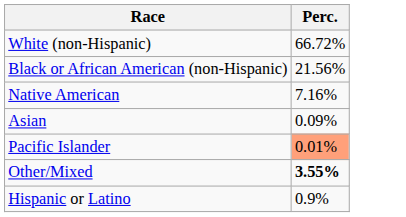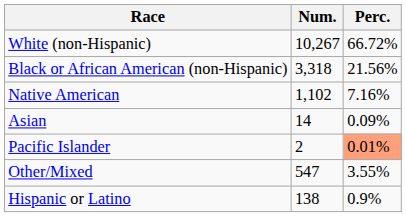 <table class="wikitable">
 <tr>
 <th>Race</th>
+<th>Num.</th>
 <th>Perc.</th>
 </tr>
 <tr>
 <td><a href='#'>White</a> (non-Hispanic)</td>
+<td>10,267</td>
 <td>66.72%</td>
 </tr>
 <tr>
 <td><a href='#'>Black or African American</a> (non-Hispanic)</td>
+<td>3,318</td>
 <td>21.56%</td>
 </tr>
 <tr>
 <td><a href='#'>Native American</a></td>
+<td>1,102</td>
 <td>7.16%</td>
 </tr>
 <tr>
 <td><a href='#'>Asian</a></td>
+<td>14</td>
 <td>0.09%</td>
 </tr>
 <tr>
 <td><a href='#'>Pacific Islander</a></td>
+<td>2</td>
 <td style="background: lightsalmon;">0.01%</td>
 </tr>
 <tr>
 <td><a href='#'>Other/Mixed</a></td>
-<td><strong>3.55%</strong></td>
+<td>547</td>
+<td>3.55%</td>
 </tr>
 <tr>
 <td><a href='#'>Hispanic</a> or <a href='#'>Latino</a></td>
+<td>138</td>
 <td>0.9%</td>
 </tr>
 </table>
